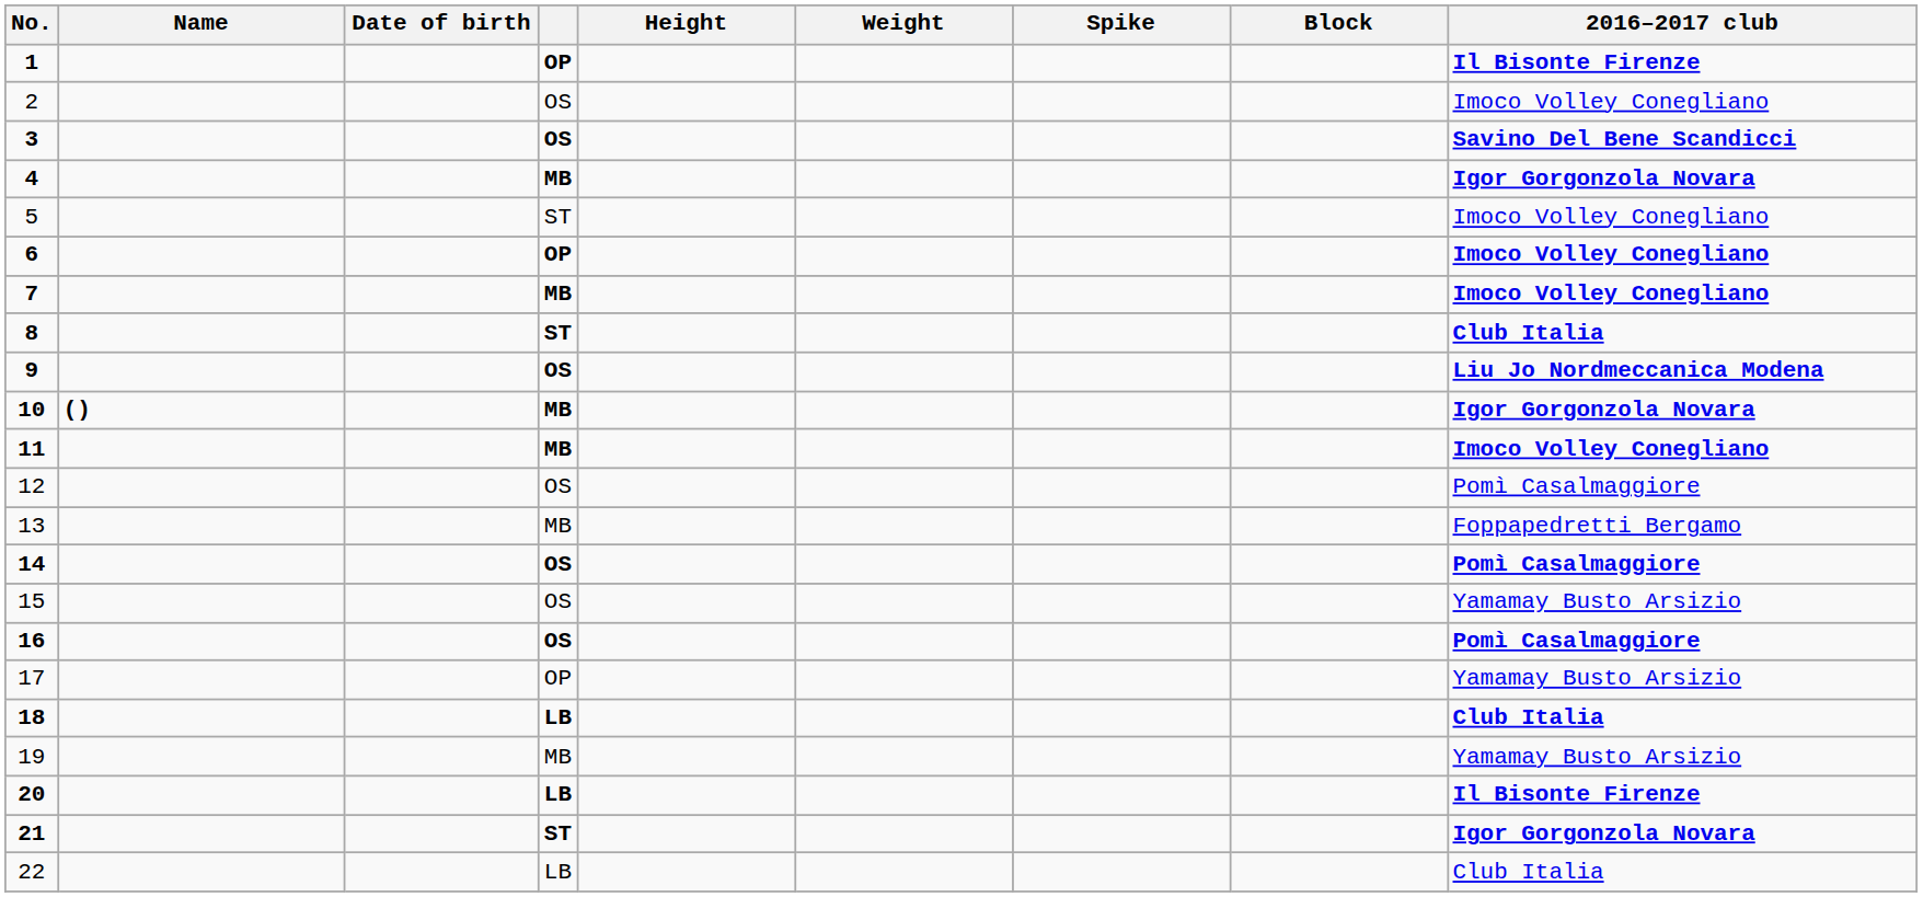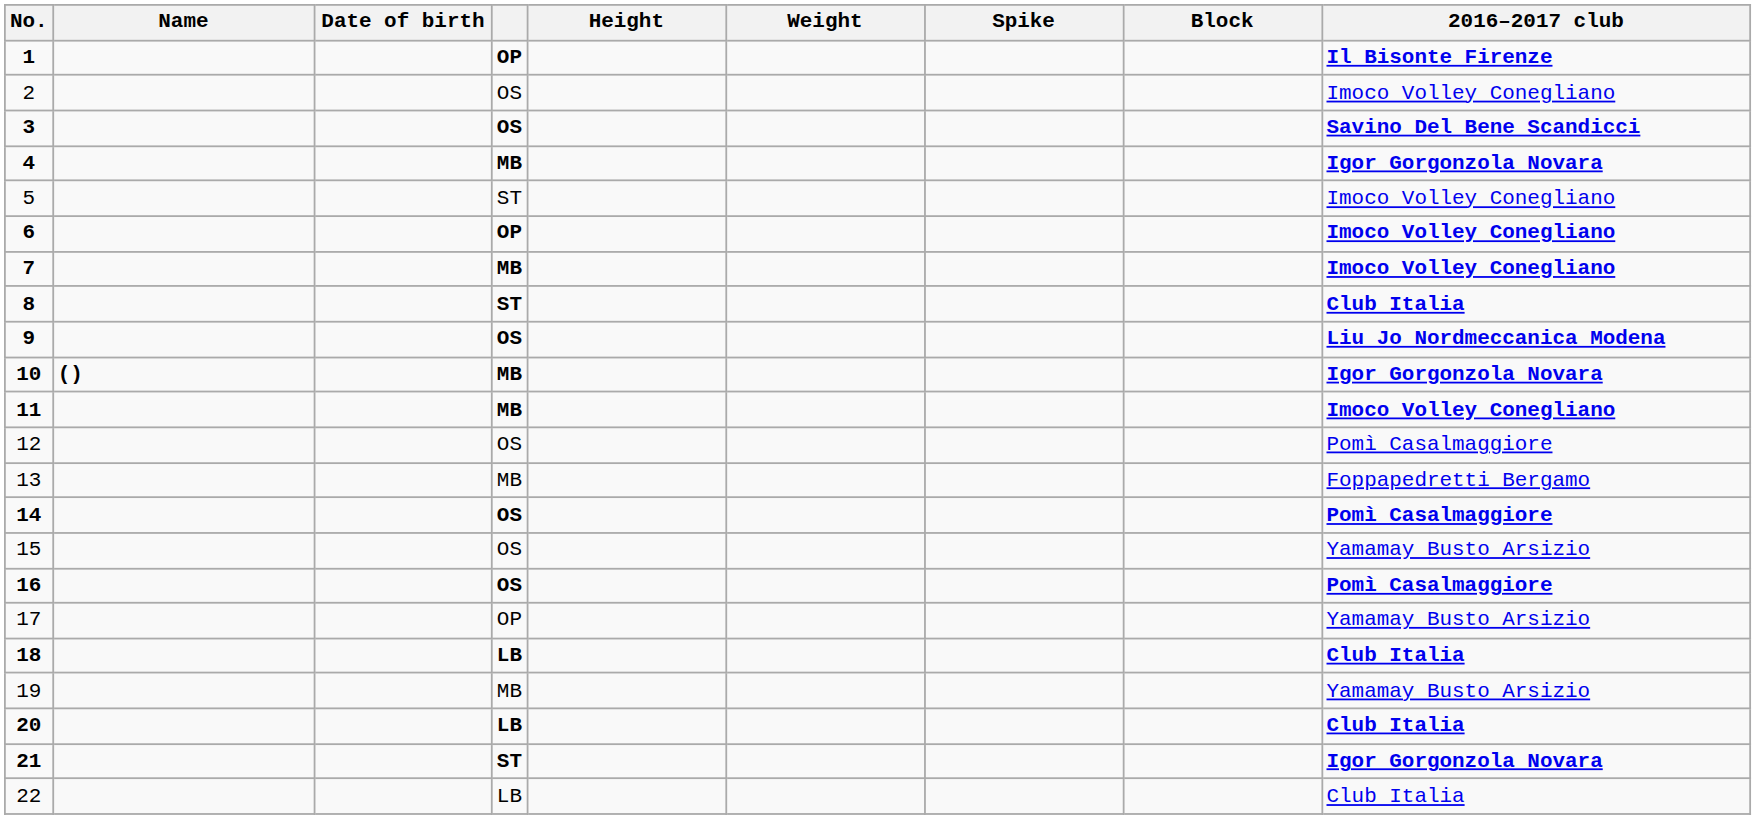 <table class="wikitable sortable" style="font-size:90%; text-align:center;">
 <tr>
 <th>No.</th>
 <th style="width:12em">Name</th>
 <th style="width:8em">Date of birth</th>
 <th></th>
 <th style="width:9em">Height</th>
 <th style="width:9em">Weight</th>
 <th style="width:9em">Spike</th>
 <th style="width:9em">Block</th>
 <th style="width:20em">2016–2017 club</th>
 </tr>
 <tr style="font-weight:bold;">
 <td>1</td>
 <td align=left></td>
 <td align=right></td>
 <td>OP</td>
 <td></td>
 <td></td>
 <td></td>
 <td></td>
 <td align=left> <a href='#'>Il Bisonte Firenze</a></td>
 </tr>
 <tr>
 <td>2</td>
 <td align=left></td>
 <td align=right></td>
 <td>OS</td>
 <td></td>
 <td></td>
 <td></td>
 <td></td>
 <td align=left> <a href='#'>Imoco Volley Conegliano</a></td>
 </tr>
 <tr style="font-weight:bold;">
 <td>3</td>
 <td align=left></td>
 <td align=right></td>
 <td>OS</td>
 <td></td>
 <td></td>
 <td></td>
 <td></td>
 <td align=left> <a href='#'>Savino Del Bene Scandicci</a></td>
 </tr>
 <tr style="font-weight:bold;">
 <td>4</td>
 <td align=left></td>
 <td align=right></td>
 <td>MB</td>
 <td></td>
 <td></td>
 <td></td>
 <td></td>
 <td align=left> <a href='#'>Igor Gorgonzola Novara</a></td>
 </tr>
 <tr>
 <td>5</td>
 <td align=left></td>
 <td align=right></td>
 <td>ST</td>
 <td></td>
 <td></td>
 <td></td>
 <td></td>
 <td align=left> <a href='#'>Imoco Volley Conegliano</a></td>
 </tr>
 <tr style="font-weight:bold;">
 <td>6</td>
 <td align=left></td>
 <td align=right></td>
 <td>OP</td>
 <td></td>
 <td></td>
 <td></td>
 <td></td>
 <td align=left> <a href='#'>Imoco Volley Conegliano</a></td>
 </tr>
 <tr style="font-weight:bold;">
 <td>7</td>
 <td align=left></td>
 <td align=right></td>
 <td>MB</td>
 <td></td>
 <td></td>
 <td></td>
 <td></td>
 <td align=left> <a href='#'>Imoco Volley Conegliano</a></td>
 </tr>
 <tr style="font-weight:bold;">
 <td>8</td>
 <td align=left></td>
 <td align=right></td>
 <td>ST</td>
 <td></td>
 <td></td>
 <td></td>
 <td></td>
 <td align=left> <a href='#'>Club Italia</a></td>
 </tr>
 <tr style="font-weight:bold;">
 <td>9</td>
 <td align=left></td>
 <td align=right></td>
 <td>OS</td>
 <td></td>
 <td></td>
 <td></td>
 <td></td>
 <td align=left> <a href='#'>Liu Jo Nordmeccanica Modena</a></td>
 </tr>
 <tr style="font-weight:bold;">
 <td>10</td>
 <td align=left> ()</td>
 <td align=right></td>
 <td>MB</td>
 <td></td>
 <td></td>
 <td></td>
 <td></td>
 <td align=left> <a href='#'>Igor Gorgonzola Novara</a></td>
 </tr>
 <tr style="font-weight:bold;">
 <td>11</td>
 <td align=left></td>
 <td align=right></td>
 <td>MB</td>
 <td></td>
 <td></td>
 <td></td>
 <td></td>
 <td align=left> <a href='#'>Imoco Volley Conegliano</a></td>
 </tr>
 <tr>
 <td>12</td>
 <td align=left></td>
 <td align=right></td>
 <td>OS</td>
 <td></td>
 <td></td>
 <td></td>
 <td></td>
 <td align=left> <a href='#'>Pomì Casalmaggiore</a></td>
 </tr>
 <tr>
 <td>13</td>
 <td align=left></td>
 <td align=right></td>
 <td>MB</td>
 <td></td>
 <td></td>
 <td></td>
 <td></td>
 <td align=left> <a href='#'>Foppapedretti Bergamo</a></td>
 </tr>
 <tr style="font-weight:bold;">
 <td>14</td>
 <td align=left></td>
 <td align=right></td>
 <td>OS</td>
 <td></td>
 <td></td>
 <td></td>
 <td></td>
 <td align=left> <a href='#'>Pomì Casalmaggiore</a></td>
 </tr>
 <tr>
 <td>15</td>
 <td align=left></td>
 <td align=right></td>
 <td>OS</td>
 <td></td>
 <td></td>
 <td></td>
 <td></td>
 <td align=left> <a href='#'>Yamamay Busto Arsizio</a></td>
 </tr>
 <tr style="font-weight:bold;">
 <td>16</td>
 <td align=left></td>
 <td align=right></td>
 <td>OS</td>
 <td></td>
 <td></td>
 <td></td>
 <td></td>
 <td align=left> <a href='#'>Pomì Casalmaggiore</a></td>
 </tr>
 <tr>
 <td>17</td>
 <td align=left></td>
 <td align=right></td>
 <td>OP</td>
 <td></td>
 <td></td>
 <td></td>
 <td></td>
 <td align=left> <a href='#'>Yamamay Busto Arsizio</a></td>
 </tr>
 <tr style="font-weight:bold;">
 <td>18</td>
 <td align=left></td>
 <td align=right></td>
 <td>LB</td>
 <td></td>
 <td></td>
 <td></td>
 <td></td>
 <td align=left> <a href='#'>Club Italia</a></td>
 </tr>
 <tr>
 <td>19</td>
 <td align=left></td>
 <td align=right></td>
 <td>MB</td>
 <td></td>
 <td></td>
 <td></td>
 <td></td>
 <td align=left> <a href='#'>Yamamay Busto Arsizio</a></td>
 </tr>
 <tr style="font-weight:bold;">
 <td>20</td>
 <td align=left></td>
 <td align=right></td>
 <td>LB</td>
 <td></td>
 <td></td>
 <td></td>
 <td></td>
-<td align=left> <a href='#'>Il Bisonte Firenze</a></td>
+<td align=left> <a href='#'>Club Italia</a></td>
 </tr>
 <tr style="font-weight:bold;">
 <td>21</td>
 <td align=left></td>
 <td align=right></td>
 <td>ST</td>
 <td></td>
 <td></td>
 <td></td>
 <td></td>
 <td align=left> <a href='#'>Igor Gorgonzola Novara</a></td>
 </tr>
 <tr>
 <td>22</td>
 <td align=left></td>
 <td align=right></td>
 <td>LB</td>
 <td></td>
 <td></td>
 <td></td>
 <td></td>
 <td align=left> <a href='#'>Club Italia</a></td>
 </tr>
 </table>
